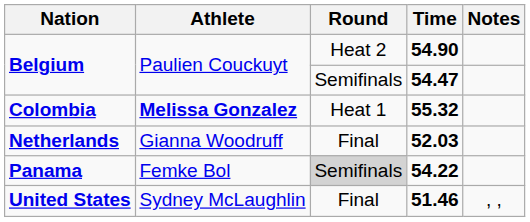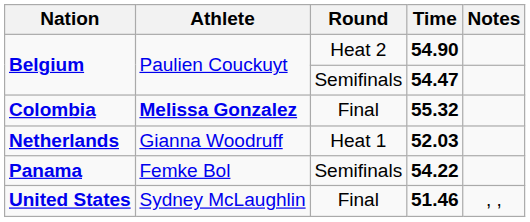 <table class="wikitable sortable" style="text-align:center">
 <tr>
 <th>Nation</th>
 <th>Athlete</th>
 <th>Round</th>
 <th>Time</th>
 <th>Notes</th>
 </tr>
 <tr>
 <td rowspan=2 align=left><strong><a href='#'>Belgium</a></strong></td>
 <td rowspan=2 align=left><a href='#'>Paulien Couckuyt</a></td>
 <td>Heat 2</td>
 <td><strong>54.90</strong></td>
 <td></td>
 </tr>
 <tr>
 <td>Semifinals</td>
 <td><strong>54.47</strong></td>
 <td></td>
 </tr>
 <tr>
 <td align=left><strong><a href='#'>Colombia</a></strong></td>
 <td align=left><strong><a href='#'>Melissa Gonzalez</a></strong></td>
-<td>Heat 1</td>
+<td>Final</td>
 <td><strong>55.32</strong></td>
 <td></td>
 </tr>
 <tr>
 <td align=left><strong><a href='#'>Netherlands</a></strong></td>
 <td align=left><a href='#'>Gianna Woodruff</a></td>
-<td>Final</td>
+<td>Heat 1</td>
 <td><strong>52.03</strong></td>
 <td></td>
 </tr>
 <tr>
 <td align=left><strong><a href='#'>Panama</a></strong></td>
 <td align=left><a href='#'>Femke Bol</a></td>
-<td style="background: lightgrey;">Semifinals</td>
+<td>Semifinals</td>
 <td><strong>54.22</strong></td>
 <td></td>
 </tr>
 <tr>
 <td align=left><strong><a href='#'>United States</a></strong></td>
 <td align=left><a href='#'>Sydney McLaughlin</a></td>
 <td>Final</td>
 <td><strong>51.46</strong></td>
 <td>, , </td>
 </tr>
 </table>
